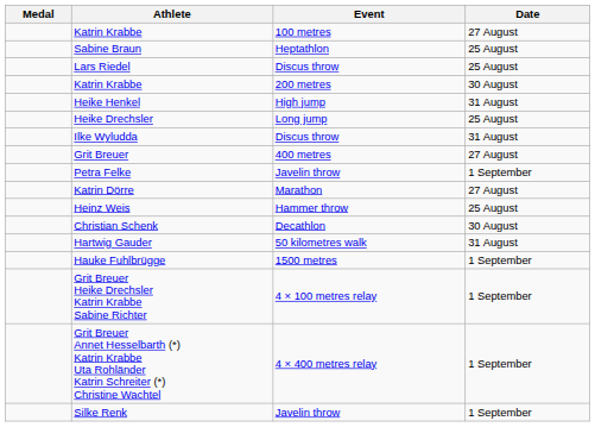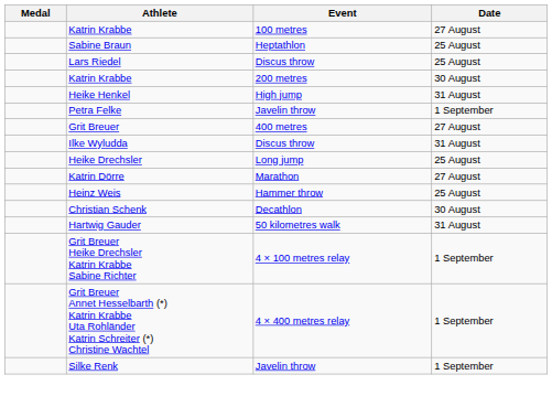 <table class=wikitable style=font-size:90% width=60%>
 <tr>
 <th>Medal</th>
 <th>Athlete</th>
 <th>Event</th>
 <th>Date</th>
 </tr>
 <tr>
 <td></td>
 <td><a href='#'>Katrin Krabbe</a></td>
 <td><a href='#'>100 metres</a></td>
 <td>27 August</td>
 </tr>
 <tr>
 <td></td>
 <td><a href='#'>Sabine Braun</a></td>
 <td><a href='#'>Heptathlon</a></td>
 <td>25 August</td>
 </tr>
 <tr>
 <td></td>
 <td><a href='#'>Lars Riedel</a></td>
 <td><a href='#'>Discus throw</a></td>
 <td>25 August</td>
 </tr>
 <tr>
 <td></td>
 <td><a href='#'>Katrin Krabbe</a></td>
 <td><a href='#'>200 metres</a></td>
 <td>30 August</td>
 </tr>
 <tr>
 <td></td>
 <td><a href='#'>Heike Henkel</a></td>
 <td><a href='#'>High jump</a></td>
 <td>31 August</td>
 </tr>
 <tr>
 <td></td>
-<td><a href='#'>Heike Drechsler</a></td>
-<td><a href='#'>Long jump</a></td>
-<td>25 August</td>
+<td><a href='#'>Petra Felke</a></td>
+<td><a href='#'>Javelin throw</a></td>
+<td>1 September</td>
+</tr>
+<tr>
+<td></td>
+<td><a href='#'>Grit Breuer</a></td>
+<td><a href='#'>400 metres</a></td>
+<td>27 August</td>
 </tr>
 <tr>
 <td></td>
 <td><a href='#'>Ilke Wyludda</a></td>
 <td><a href='#'>Discus throw</a></td>
 <td>31 August</td>
 </tr>
 <tr>
 <td></td>
-<td><a href='#'>Grit Breuer</a></td>
-<td><a href='#'>400 metres</a></td>
-<td>27 August</td>
-</tr>
-<tr>
-<td></td>
-<td><a href='#'>Petra Felke</a></td>
-<td><a href='#'>Javelin throw</a></td>
-<td>1 September</td>
+<td><a href='#'>Heike Drechsler</a></td>
+<td><a href='#'>Long jump</a></td>
+<td>25 August</td>
 </tr>
 <tr>
 <td></td>
 <td><a href='#'>Katrin Dörre</a></td>
 <td><a href='#'>Marathon</a></td>
 <td>27 August</td>
 </tr>
 <tr>
 <td></td>
 <td><a href='#'>Heinz Weis</a></td>
 <td><a href='#'>Hammer throw</a></td>
 <td>25 August</td>
 </tr>
 <tr>
 <td></td>
 <td><a href='#'>Christian Schenk</a></td>
 <td><a href='#'>Decathlon</a></td>
 <td>30 August</td>
 </tr>
 <tr>
 <td></td>
 <td><a href='#'>Hartwig Gauder</a></td>
 <td><a href='#'>50 kilometres walk</a></td>
 <td>31 August</td>
 </tr>
 <tr>
 <td></td>
-<td><a href='#'>Hauke Fuhlbrügge</a></td>
-<td><a href='#'>1500 metres</a></td>
-<td>1 September</td>
-</tr>
-<tr>
-<td></td>
 <td><a href='#'>Grit Breuer</a><br><a href='#'>Heike Drechsler</a><br><a href='#'>Katrin Krabbe</a><br><a href='#'>Sabine Richter</a></td>
 <td><a href='#'>4 × 100 metres relay</a></td>
 <td>1 September</td>
 </tr>
 <tr>
 <td></td>
 <td><a href='#'>Grit Breuer</a><br><a href='#'>Annet Hesselbarth</a> (*)<br><a href='#'>Katrin Krabbe</a><br><a href='#'>Uta Rohländer</a><br><a href='#'>Katrin Schreiter</a> (*)<br><a href='#'>Christine Wachtel</a></td>
 <td><a href='#'>4 × 400 metres relay</a></td>
 <td>1 September</td>
 </tr>
 <tr>
 <td></td>
 <td><a href='#'>Silke Renk</a></td>
 <td><a href='#'>Javelin throw</a></td>
 <td>1 September</td>
 </tr>
 </table>
